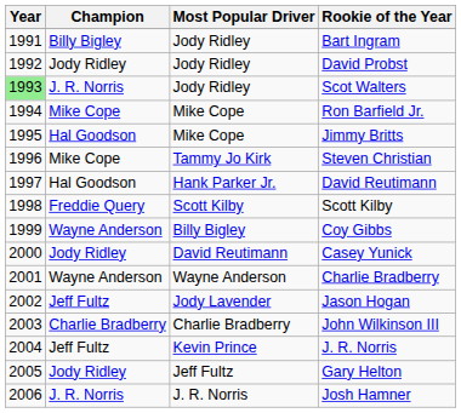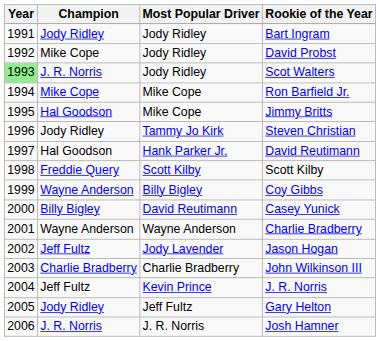 <table class="wikitable">
 <tr>
 <th>Year</th>
 <th>Champion</th>
 <th>Most Popular Driver</th>
 <th>Rookie of the Year</th>
 </tr>
 <tr>
 </tr>
 <tr>
 <td>1991</td>
-<td><a href='#'>Billy Bigley</a></td>
+<td><a href='#'>Jody Ridley</a></td>
 <td>Jody Ridley</td>
 <td><a href='#'>Bart Ingram</a></td>
 </tr>
 <tr>
 <td>1992</td>
-<td>Jody Ridley</td>
+<td>Mike Cope</td>
 <td>Jody Ridley</td>
 <td><a href='#'>David Probst</a></td>
 </tr>
 <tr>
 <td style="background: lightgreen;">1993</td>
 <td><a href='#'>J. R. Norris</a></td>
 <td>Jody Ridley</td>
 <td><a href='#'>Scot Walters</a></td>
 </tr>
 <tr>
 <td>1994</td>
 <td><a href='#'>Mike Cope</a></td>
 <td>Mike Cope</td>
 <td><a href='#'>Ron Barfield Jr.</a></td>
 </tr>
 <tr>
 <td>1995</td>
 <td><a href='#'>Hal Goodson</a></td>
 <td>Mike Cope</td>
 <td><a href='#'>Jimmy Britts</a></td>
 </tr>
 <tr>
 <td>1996</td>
-<td>Mike Cope</td>
+<td>Jody Ridley</td>
 <td><a href='#'>Tammy Jo Kirk</a></td>
 <td><a href='#'>Steven Christian</a></td>
 </tr>
 <tr>
 <td>1997</td>
 <td>Hal Goodson</td>
 <td><a href='#'>Hank Parker Jr.</a></td>
 <td><a href='#'>David Reutimann</a></td>
 </tr>
 <tr>
 <td>1998</td>
 <td><a href='#'>Freddie Query</a></td>
 <td><a href='#'>Scott Kilby</a></td>
 <td>Scott Kilby</td>
 </tr>
 <tr>
 <td>1999</td>
 <td><a href='#'>Wayne Anderson</a></td>
 <td><a href='#'>Billy Bigley</a></td>
 <td><a href='#'>Coy Gibbs</a></td>
 </tr>
 <tr>
 <td>2000</td>
-<td><a href='#'>Jody Ridley</a></td>
+<td><a href='#'>Billy Bigley</a></td>
 <td><a href='#'>David Reutimann</a></td>
 <td><a href='#'>Casey Yunick</a></td>
 </tr>
 <tr>
 <td>2001</td>
 <td>Wayne Anderson</td>
 <td>Wayne Anderson</td>
 <td><a href='#'>Charlie Bradberry</a></td>
 </tr>
 <tr>
 <td>2002</td>
 <td><a href='#'>Jeff Fultz</a></td>
 <td><a href='#'>Jody Lavender</a></td>
 <td><a href='#'>Jason Hogan</a></td>
 </tr>
 <tr>
 <td>2003</td>
 <td><a href='#'>Charlie Bradberry</a></td>
 <td>Charlie Bradberry</td>
 <td><a href='#'>John Wilkinson III</a></td>
 </tr>
 <tr>
 <td>2004</td>
 <td>Jeff Fultz</td>
 <td><a href='#'>Kevin Prince</a></td>
 <td><a href='#'>J. R. Norris</a></td>
 </tr>
 <tr>
 <td>2005</td>
 <td><a href='#'>Jody Ridley</a></td>
 <td>Jeff Fultz</td>
 <td><a href='#'>Gary Helton</a></td>
 </tr>
 <tr>
 <td>2006</td>
 <td><a href='#'>J. R. Norris</a></td>
 <td>J. R. Norris</td>
 <td><a href='#'>Josh Hamner</a></td>
 </tr>
 </table>
